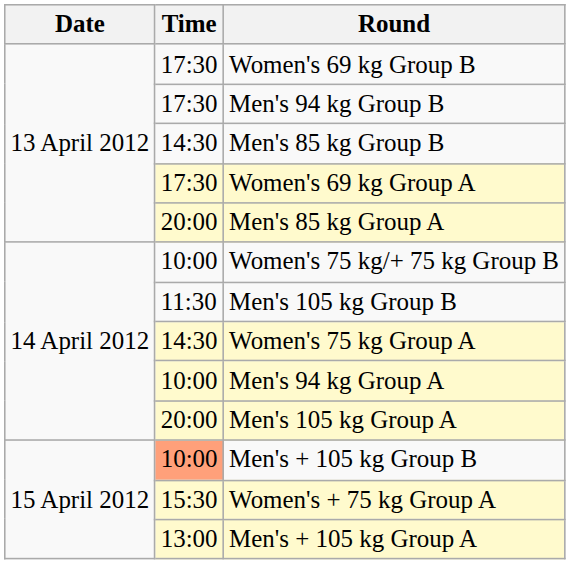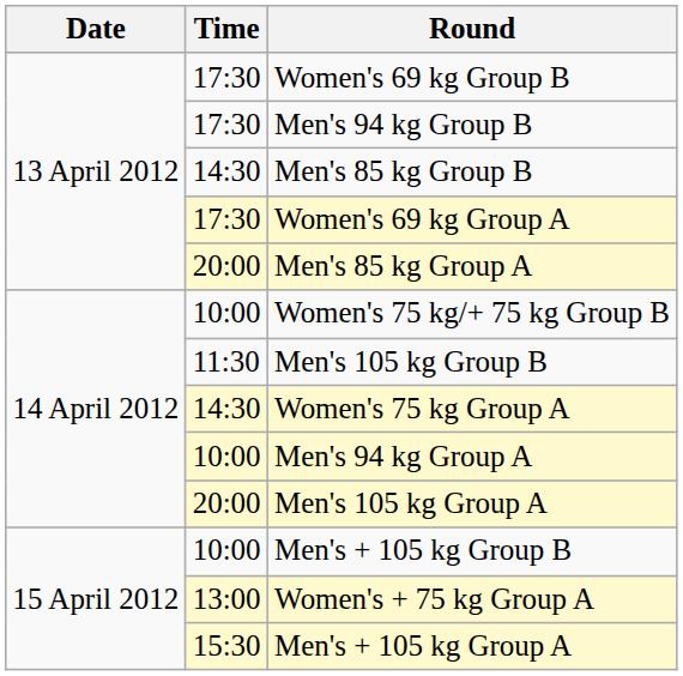 <table class="wikitable">
 <tr>
 <th>Date</th>
 <th>Time</th>
 <th>Round</th>
 </tr>
 <tr>
 <td rowspan=5>13 April 2012</td>
 <td>17:30</td>
 <td>Women's 69 kg Group B</td>
 </tr>
 <tr>
 <td>17:30</td>
 <td>Men's 94 kg Group B</td>
 </tr>
 <tr>
 <td>14:30</td>
 <td>Men's 85 kg Group B</td>
 </tr>
 <tr style=background:lemonchiffon>
 <td>17:30</td>
 <td>Women's 69 kg Group A</td>
 </tr>
 <tr style=background:lemonchiffon>
 <td>20:00</td>
 <td>Men's 85 kg Group A</td>
 </tr>
 <tr>
 <td rowspan=5>14 April 2012</td>
 <td>10:00</td>
 <td>Women's 75 kg/+ 75 kg Group B</td>
 </tr>
 <tr>
 <td>11:30</td>
 <td>Men's 105 kg Group B</td>
 </tr>
 <tr style=background:lemonchiffon>
 <td>14:30</td>
 <td>Women's 75 kg Group A</td>
 </tr>
 <tr style=background:lemonchiffon>
 <td>10:00</td>
 <td>Men's 94 kg Group A</td>
 </tr>
 <tr style=background:lemonchiffon>
 <td>20:00</td>
 <td>Men's 105 kg Group A</td>
 </tr>
 <tr>
 <td rowspan=3>15 April 2012</td>
-<td style="background: lightsalmon;">10:00</td>
+<td>10:00</td>
 <td>Men's + 105 kg Group B</td>
 </tr>
 <tr style=background:lemonchiffon>
-<td>15:30</td>
+<td>13:00</td>
 <td>Women's + 75 kg Group A</td>
 </tr>
 <tr style=background:lemonchiffon>
-<td>13:00</td>
+<td>15:30</td>
 <td>Men's + 105 kg Group A</td>
 </tr>
 </table>
